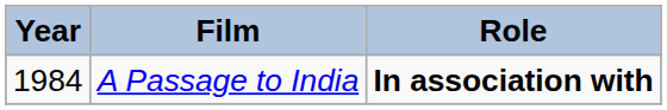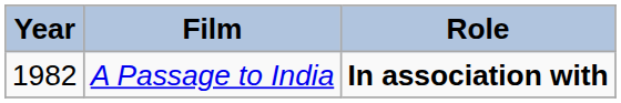 <table class="wikitable" style="font-size:95%;">
 <tr>
 <th style="background:#B0C4DE;">Year</th>
 <th style="background:#B0C4DE;">Film</th>
 <th style="background:#B0C4DE;">Role</th>
 </tr>
 <tr>
-<td>1984</td>
+<td>1982</td>
 <td><em><a href='#'>A Passage to India</a></em></td>
 <td><strong>In association with</strong></td>
 </tr>
 </table>
